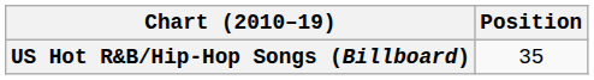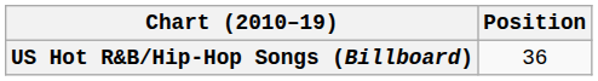 <table class="wikitable plainrowheaders">
 <tr>
 <th scope="col">Chart (2010–19)</th>
 <th scope="col">Position</th>
 </tr>
 <tr>
 <th scope="row">US Hot R&B/Hip-Hop Songs (<em>Billboard</em>)</th>
-<td style="text-align:center;">35</td>
+<td style="text-align:center;">36</td>
 </tr>
 </table>
